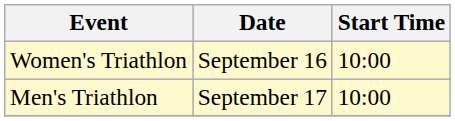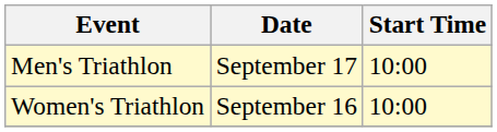 <table class="wikitable">
 <tr>
 <th>Event</th>
 <th>Date</th>
 <th>Start Time</th>
 </tr>
 <tr>
+<td style=background:lemonchiffon>Men's Triathlon</td>
+<td style=background:lemonchiffon>September 17</td>
+<td style=background:lemonchiffon>10:00</td>
+</tr>
+<tr>
 <td style=background:lemonchiffon>Women's Triathlon</td>
 <td style=background:lemonchiffon>September 16</td>
 <td style=background:lemonchiffon>10:00</td>
 </tr>
 <tr>
-<td style=background:lemonchiffon>Men's Triathlon</td>
-<td style=background:lemonchiffon>September 17</td>
-<td style=background:lemonchiffon>10:00</td>
-</tr>
-<tr>
 </tr>
 </table>
